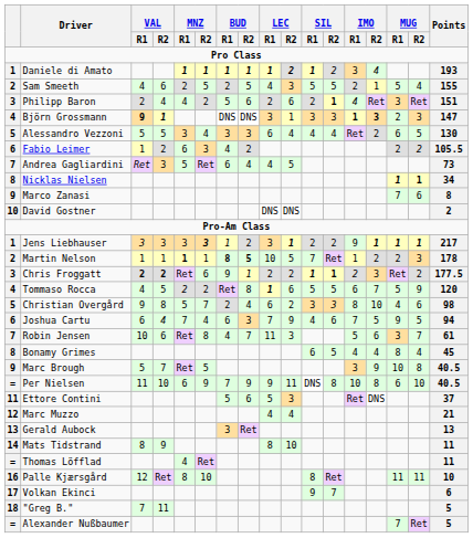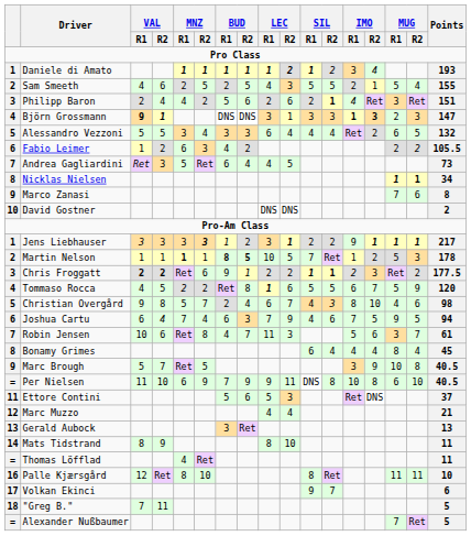 <table class="wikitable" style="font-size:90%; text-align:center">
 <tr style="background:#f9f9f9" valign="top">
 <th rowspan=2 valign="middle"></th>
 <th rowspan=2 valign="middle">Driver</th>
 <th colspan=2><br><a href='#'>VAL</a></th>
 <th colspan=2><br><a href='#'>MNZ</a></th>
 <th colspan=2><br><a href='#'>BUD</a></th>
 <th colspan=2><br><a href='#'>LEC</a></th>
 <th colspan=2><br><a href='#'>SIL</a></th>
 <th colspan=2><br><a href='#'>IMO</a></th>
 <th colspan=2><br><a href='#'>MUG</a></th>
 <th rowspan=2 valign="middle">Points</th>
 </tr>
 <tr>
 <th>R1</th>
 <th>R2</th>
 <th>R1</th>
 <th>R2</th>
 <th>R1</th>
 <th>R2</th>
 <th>R1</th>
 <th>R2</th>
 <th>R1</th>
 <th>R2</th>
 <th>R1</th>
 <th>R2</th>
 <th>R1</th>
 <th>R2</th>
 </tr>
 <tr>
 <td colspan=17 align=center><strong>Pro Class</strong></td>
 </tr>
 <tr>
 <th>1</th>
 <td align=left> Daniele di Amato</td>
 <td></td>
 <td></td>
 <td style="background:#ffffbf;"><strong> <em>1</em> </strong></td>
 <td style="background:#ffffbf;"><strong> <em>1</em> </strong></td>
 <td style="background:#ffffbf;"><strong> <em>1</em> </strong></td>
 <td style="background:#ffffbf;"><strong> <em>1</em> </strong></td>
 <td style="background:#ffffbf;"><strong> <em>1</em> </strong></td>
 <td style="background:#dfdfdf;"><strong> <em>2</em> </strong></td>
 <td style="background:#ffffbf;"><strong> <em>1</em> </strong></td>
 <td style="background:#dfdfdf;"><em>2</em></td>
 <td style="background:#ffdf9f;">3</td>
 <td style="background:#dfffdf;"><em>4</em></td>
 <td></td>
 <td></td>
 <th>193</th>
 </tr>
 <tr>
 <th>2</th>
 <td align=left> Sam Smeeth</td>
 <td style="background:#dfffdf;">4</td>
 <td style="background:#dfffdf;">6</td>
 <td style="background:#dfdfdf;">2</td>
 <td style="background:#dfffdf;">5</td>
 <td style="background:#dfdfdf;">2</td>
 <td style="background:#dfffdf;">5</td>
 <td style="background:#dfffdf;">4</td>
 <td style="background:#ffdf9f;">3</td>
 <td style="background:#dfffdf;">5</td>
 <td style="background:#dfffdf;">5</td>
 <td style="background:#dfdfdf;">2</td>
 <td style="background:#ffffbf;">1</td>
 <td style="background:#dfffdf;">5</td>
 <td style="background:#dfffdf;">4</td>
 <th>155</th>
 </tr>
 <tr>
 <th>3</th>
 <td align=left> Philipp Baron</td>
 <td style="background:#dfdfdf;">2</td>
 <td style="background:#dfffdf;">4</td>
 <td style="background:#dfffdf;">4</td>
 <td style="background:#dfdfdf;">2</td>
 <td style="background:#dfffdf;">5</td>
 <td style="background:#dfffdf;">6</td>
 <td style="background:#dfdfdf;">2</td>
 <td style="background:#dfffdf;">6</td>
 <td style="background:#dfdfdf;">2</td>
 <td style="background:#ffffbf;"><strong>1</strong></td>
 <td style="background:#dfffdf;"><em>4</em></td>
 <td style="background:#efcfff;">Ret</td>
 <td style="background:#ffdf9f;">3</td>
 <td style="background:#efcfff;">Ret</td>
 <th>151</th>
 </tr>
 <tr>
 <th>4</th>
 <td align=left> Björn Grossmann</td>
 <td style="background:#ffdf9f;"><strong>9</strong></td>
 <td style="background:#ffffbf;"><strong> <em>1</em> </strong></td>
 <td></td>
 <td></td>
 <td style="background:#ffffff;">DNS</td>
 <td style="background:#ffffff;">DNS</td>
 <td style="background:#ffdf9f;">3</td>
 <td style="background:#ffffbf;">1</td>
 <td style="background:#ffdf9f;">3</td>
 <td style="background:#ffdf9f;">3</td>
 <td style="background:#ffffbf;"><strong>1</strong></td>
 <td style="background:#ffdf9f;"><strong>3</strong></td>
 <td style="background:#dfffdf;">2</td>
 <td style="background:#ffdf9f;">3</td>
 <th>147</th>
 </tr>
 <tr>
 <th>5</th>
 <td align=left> Alessandro Vezzoni</td>
 <td style="background:#dfffdf;">5</td>
 <td style="background:#dfffdf;">5</td>
 <td style="background:#ffdf9f;">3</td>
 <td style="background:#dfffdf;">4</td>
 <td style="background:#ffdf9f;">3</td>
 <td style="background:#ffdf9f;">3</td>
 <td style="background:#dfffdf;">6</td>
 <td style="background:#dfffdf;">4</td>
 <td style="background:#dfffdf;">4</td>
 <td style="background:#dfffdf;">4</td>
 <td style="background:#efcfff;">Ret</td>
 <td style="background:#dfdfdf;">2</td>
 <td style="background:#dfffdf;">6</td>
 <td style="background:#dfffdf;">5</td>
-<th>130</th>
+<th>132</th>
 </tr>
 <tr>
 <th>6</th>
 <td align=left> <a href='#'>Fabio Leimer</a></td>
 <td style="background:#ffffbf;">1</td>
 <td style="background:#dfdfdf;">2</td>
 <td style="background:#dfffdf;">6</td>
 <td style="background:#ffdf9f;">3</td>
 <td style="background:#dfffdf;">4</td>
 <td style="background:#dfdfdf;">2</td>
 <td></td>
 <td></td>
 <td></td>
 <td></td>
 <td></td>
 <td></td>
 <td style="background:#dfdfdf;">2</td>
 <td style="background:#dfdfdf;"><em>2</em></td>
 <th>105.5</th>
 </tr>
 <tr>
 <th>7</th>
 <td align=left> Andrea Gagliardini</td>
 <td style="background:#efcfff;"><em>Ret</em></td>
 <td style="background:#ffdf9f;">3</td>
 <td style="background:#dfffdf;">5</td>
 <td style="background:#efcfff;">Ret</td>
 <td style="background:#dfffdf;">6</td>
 <td style="background:#dfffdf;">4</td>
 <td style="background:#dfffdf;">4</td>
 <td style="background:#dfffdf;">5</td>
 <td></td>
 <td></td>
 <td></td>
 <td></td>
 <td></td>
 <td></td>
 <th>73</th>
 </tr>
 <tr>
 <th>8</th>
 <td align=left> <a href='#'>Nicklas Nielsen</a></td>
 <td></td>
 <td></td>
 <td></td>
 <td></td>
 <td></td>
 <td></td>
 <td></td>
 <td></td>
 <td></td>
 <td></td>
 <td></td>
 <td></td>
 <td style="background:#ffffbf;"><strong> <em>1</em> </strong></td>
 <td style="background:#ffffbf;"><strong>1</strong></td>
 <th>34</th>
 </tr>
 <tr>
 <th>9</th>
 <td align=left> Marco Zanasi</td>
 <td></td>
 <td></td>
 <td></td>
 <td></td>
 <td></td>
 <td></td>
 <td></td>
 <td></td>
 <td></td>
 <td></td>
 <td></td>
 <td></td>
 <td style="background:#dfffdf;">7</td>
 <td style="background:#dfffdf;">6</td>
 <th>8</th>
 </tr>
 <tr>
 <th>10</th>
 <td align=left> David Gostner</td>
 <td></td>
 <td></td>
 <td></td>
 <td></td>
 <td></td>
 <td></td>
 <td style="background:#ffffff;">DNS</td>
 <td style="background:#ffffff;">DNS</td>
 <td></td>
 <td></td>
 <td></td>
 <td></td>
 <td></td>
 <td></td>
 <th>2</th>
 </tr>
 <tr>
 <td colspan=17 align=center><strong>Pro-Am Class</strong></td>
 </tr>
 <tr>
 <th>1</th>
 <td align=left> Jens Liebhauser</td>
 <td style="background:#ffdf9f;"><em>3</em></td>
 <td style="background:#ffdf9f;">3</td>
 <td style="background:#ffdf9f;">3</td>
 <td style="background:#ffdf9f;"><strong> <em>3</em> </strong></td>
 <td style="background:#ffffbf;"><em>1</em></td>
 <td style="background:#dfdfdf;">2</td>
 <td style="background:#ffdf9f;">3</td>
 <td style="background:#ffffbf;"><strong> <em>1</em> </strong></td>
 <td style="background:#dfdfdf;">2</td>
 <td style="background:#dfdfdf;">2</td>
 <td style="background:#dfffdf;">9</td>
 <td style="background:#ffffbf;"><strong> <em>1</em> </strong></td>
 <td style="background:#ffffbf;"><strong> <em>1</em> </strong></td>
 <td style="background:#ffffbf;"><strong> <em>1</em> </strong></td>
 <th>217</th>
 </tr>
 <tr>
 <th>2</th>
 <td align=left> Martin Nelson</td>
 <td style="background:#ffffbf;">1</td>
 <td style="background:#ffffbf;">1</td>
 <td style="background:#ffffbf;"><strong>1</strong></td>
 <td style="background:#ffffbf;">1</td>
 <td style="background:#dfffdf;"><strong>8</strong></td>
 <td style="background:#dfffdf;"><strong>5</strong></td>
 <td style="background:#dfffdf;">10</td>
 <td style="background:#dfffdf;">5</td>
 <td style="background:#dfffdf;">7</td>
 <td style="background:#efcfff;">Ret</td>
 <td style="background:#ffffbf;">1</td>
 <td style="background:#dfdfdf;">2</td>
-<td style="background:#dfdfdf;">2</td>
+<td style="background:#dfdfdf;">5</td>
 <td style="background:#ffdf9f;">3</td>
 <th>178</th>
 </tr>
 <tr>
 <th>3</th>
 <td align=left> Chris Froggatt</td>
 <td style="background:#dfdfdf;"><strong>2</strong></td>
 <td style="background:#dfdfdf;"><strong>2</strong></td>
 <td style="background:#efcfff;">Ret</td>
 <td style="background:#dfffdf;">6</td>
 <td style="background:#dfffdf;">9</td>
 <td style="background:#ffffbf;"><em>1</em></td>
 <td style="background:#dfdfdf;">2</td>
 <td style="background:#dfdfdf;">2</td>
 <td style="background:#ffffbf;"><strong> <em>1</em> </strong></td>
 <td style="background:#ffffbf;"><strong>1</strong></td>
 <td style="background:#dfdfdf;"><em>2</em></td>
 <td style="background:#ffdf9f;">3</td>
 <td style="background:#efcfff;">Ret</td>
 <td style="background:#dfdfdf;">2</td>
 <th>177.5</th>
 </tr>
 <tr>
 <th>4</th>
 <td align=left> Tommaso Rocca</td>
 <td style="background:#dfffdf;">4</td>
 <td style="background:#dfffdf;">5</td>
 <td style="background:#dfdfdf;"><em>2</em></td>
 <td style="background:#dfdfdf;">2</td>
 <td style="background:#efcfff;">Ret</td>
 <td style="background:#dfffdf;">8</td>
 <td style="background:#ffffbf;"><strong> <em>1</em> </strong></td>
 <td style="background:#dfffdf;">6</td>
 <td style="background:#dfffdf;">5</td>
 <td style="background:#dfffdf;">5</td>
 <td style="background:#dfffdf;">6</td>
 <td style="background:#dfffdf;">7</td>
 <td style="background:#dfffdf;">5</td>
 <td style="background:#dfffdf;">9</td>
 <th>120</th>
 </tr>
 <tr>
 <th>5</th>
 <td align=left> Christian Overgård</td>
 <td style="background:#dfffdf;">9</td>
 <td style="background:#dfffdf;">8</td>
 <td style="background:#dfffdf;">5</td>
 <td style="background:#dfffdf;">7</td>
 <td style="background:#dfdfdf;">2</td>
 <td style="background:#dfffdf;">4</td>
 <td style="background:#dfffdf;">6</td>
-<td style="background:#dfffdf;">2</td>
-<td style="background:#ffdf9f;">3</td>
+<td style="background:#dfffdf;">7</td>
+<td style="background:#ffdf9f;">4</td>
 <td style="background:#ffdf9f;"><em>3</em></td>
 <td style="background:#dfffdf;">8</td>
 <td style="background:#dfffdf;">10</td>
 <td style="background:#dfffdf;">4</td>
 <td style="background:#dfffdf;">6</td>
 <th>98</th>
 </tr>
 <tr>
 <th>6</th>
 <td align=left> Joshua Cartu</td>
 <td style="background:#dfffdf;">6</td>
 <td style="background:#dfffdf;"><em>4</em></td>
 <td style="background:#dfffdf;">7</td>
 <td style="background:#dfffdf;">4</td>
 <td style="background:#dfffdf;">6</td>
 <td style="background:#ffdf9f;">3</td>
 <td style="background:#dfffdf;">7</td>
 <td style="background:#dfffdf;">9</td>
 <td style="background:#dfffdf;">4</td>
 <td style="background:#dfffdf;">6</td>
 <td style="background:#dfffdf;">7</td>
 <td style="background:#dfffdf;">5</td>
 <td style="background:#dfffdf;">9</td>
 <td style="background:#dfffdf;">5</td>
 <th>94</th>
 </tr>
 <tr>
 <th>7</th>
 <td align=left> Robin Jensen</td>
 <td style="background:#dfffdf;">10</td>
 <td style="background:#dfffdf;">6</td>
 <td style="background:#efcfff;">Ret</td>
 <td style="background:#dfffdf;">8</td>
 <td style="background:#dfffdf;">4</td>
 <td style="background:#dfffdf;">7</td>
 <td style="background:#dfffdf;">11</td>
 <td style="background:#dfffdf;">3</td>
 <td></td>
 <td></td>
 <td style="background:#dfffdf;">5</td>
 <td style="background:#dfffdf;">6</td>
 <td style="background:#ffdf9f;">3</td>
 <td style="background:#dfffdf;">7</td>
 <th>61</th>
 </tr>
 <tr>
 <th>8</th>
 <td align=left> Bonamy Grimes</td>
 <td></td>
 <td></td>
 <td></td>
 <td></td>
 <td></td>
 <td></td>
 <td></td>
 <td></td>
 <td style="background:#dfffdf;">6</td>
-<td style="background:#dfffdf;">5</td>
+<td style="background:#dfffdf;">4</td>
 <td style="background:#dfffdf;">4</td>
 <td style="background:#dfffdf;">4</td>
 <td style="background:#dfffdf;">8</td>
 <td style="background:#dfffdf;">4</td>
 <th>45</th>
 </tr>
 <tr>
 <th>9</th>
 <td align=left> Marc Brough</td>
 <td style="background:#dfffdf;">5</td>
 <td style="background:#dfffdf;">7</td>
 <td style="background:#efcfff;">Ret</td>
 <td style="background:#dfffdf;">5</td>
 <td></td>
 <td></td>
 <td></td>
 <td></td>
 <td></td>
 <td></td>
 <td style="background:#ffdf9f;">3</td>
 <td style="background:#dfffdf;">9</td>
 <td style="background:#dfffdf;">10</td>
 <td style="background:#dfffdf;">8</td>
 <th>40.5</th>
 </tr>
 <tr>
 <th>=</th>
 <td align=left> Per Nielsen</td>
 <td style="background:#dfffdf;">11</td>
 <td style="background:#dfffdf;">10</td>
 <td style="background:#dfffdf;">6</td>
 <td style="background:#dfffdf;">9</td>
 <td style="background:#dfffdf;">7</td>
 <td style="background:#dfffdf;">9</td>
 <td style="background:#dfffdf;">9</td>
 <td style="background:#dfffdf;">11</td>
 <td style="background:#ffffff;">DNS</td>
 <td style="background:#dfffdf;">8</td>
 <td style="background:#dfffdf;">10</td>
 <td style="background:#dfffdf;">8</td>
 <td style="background:#dfffdf;">6</td>
 <td style="background:#dfffdf;">10</td>
 <th>40.5</th>
 </tr>
 <tr>
 <th>11</th>
 <td align=left> Ettore Contini</td>
 <td></td>
 <td></td>
 <td></td>
 <td></td>
 <td style="background:#dfffdf;">5</td>
 <td style="background:#dfffdf;">6</td>
 <td style="background:#dfffdf;">5</td>
 <td style="background:#ffdf9f;">3</td>
 <td></td>
 <td></td>
 <td style="background:#efcfff;">Ret</td>
 <td style="background:#ffffff;">DNS</td>
 <td></td>
 <td></td>
 <th>37</th>
 </tr>
 <tr>
 <th>12</th>
 <td align=left> Marc Muzzo</td>
 <td></td>
 <td></td>
 <td></td>
 <td></td>
 <td></td>
 <td></td>
 <td style="background:#dfffdf;">4</td>
 <td style="background:#dfffdf;">4</td>
 <td></td>
 <td></td>
 <td></td>
 <td></td>
 <td></td>
 <td></td>
 <th>21</th>
 </tr>
 <tr>
 <th>13</th>
 <td align=left> Gerald Aubock</td>
 <td></td>
 <td></td>
 <td></td>
 <td></td>
 <td style="background:#ffdf9f;">3</td>
 <td style="background:#efcfff;">Ret</td>
 <td></td>
 <td></td>
 <td></td>
 <td></td>
 <td></td>
 <td></td>
 <td></td>
 <td></td>
 <th>13</th>
 </tr>
 <tr>
 <th>14</th>
 <td align=left> Mats Tidstrand</td>
 <td style="background:#dfffdf;">8</td>
 <td style="background:#dfffdf;">9</td>
 <td></td>
 <td></td>
 <td></td>
 <td></td>
 <td style="background:#dfffdf;">8</td>
 <td style="background:#dfffdf;">10</td>
 <td></td>
 <td></td>
 <td></td>
 <td></td>
 <td></td>
 <td></td>
 <th>11</th>
 </tr>
 <tr>
 <th>=</th>
 <td align=left> Thomas Löfflad</td>
 <td></td>
 <td></td>
 <td style="background:#dfffdf;">4</td>
 <td style="background:#efcfff;">Ret</td>
 <td></td>
 <td></td>
 <td></td>
 <td></td>
 <td></td>
 <td></td>
 <td></td>
 <td></td>
 <td></td>
 <td></td>
 <th>11</th>
 </tr>
 <tr>
 <th>16</th>
 <td align=left> Palle Kjærsgård</td>
 <td style="background:#dfffdf;">12</td>
 <td style="background:#efcfff;">Ret</td>
 <td style="background:#dfffdf;">8</td>
 <td style="background:#dfffdf;">10</td>
 <td></td>
 <td></td>
 <td></td>
 <td></td>
 <td style="background:#dfffdf;">8</td>
 <td style="background:#efcfff;">Ret</td>
 <td></td>
 <td></td>
 <td style="background:#dfffdf;">11</td>
 <td style="background:#dfffdf;">11</td>
 <th>10</th>
 </tr>
 <tr>
 <th>17</th>
 <td align=left> Volkan Ekinci</td>
 <td></td>
 <td></td>
 <td></td>
 <td></td>
 <td></td>
 <td></td>
 <td></td>
 <td></td>
 <td style="background:#dfffdf;">9</td>
 <td style="background:#dfffdf;">7</td>
 <td></td>
 <td></td>
 <td></td>
 <td></td>
 <th>6</th>
 </tr>
 <tr>
 <th>18</th>
 <td align=left> "Greg B."</td>
 <td style="background:#dfffdf;">7</td>
 <td style="background:#dfffdf;">11</td>
 <td></td>
 <td></td>
 <td></td>
 <td></td>
 <td></td>
 <td></td>
 <td></td>
 <td></td>
 <td></td>
 <td></td>
 <td></td>
 <td></td>
 <th>5</th>
 </tr>
 <tr>
 <th>=</th>
 <td align=left> Alexander Nußbaumer</td>
 <td></td>
 <td></td>
 <td></td>
 <td></td>
 <td></td>
 <td></td>
 <td></td>
 <td></td>
 <td></td>
 <td></td>
 <td></td>
 <td></td>
 <td style="background:#dfffdf;">7</td>
 <td style="background:#efcfff;">Ret</td>
 <th>5</th>
 </tr>
 </table>
